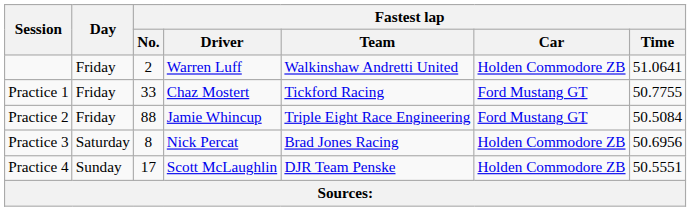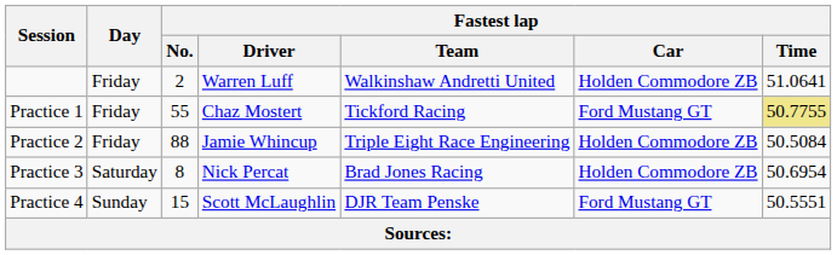 <table class="wikitable" style="font-size: 85%">
 <tr>
 <th rowspan="2">Session</th>
 <th rowspan="2">Day</th>
 <th colspan="5">Fastest lap</th>
 </tr>
 <tr>
 <th>No.</th>
 <th>Driver</th>
 <th>Team</th>
 <th>Car</th>
 <th>Time</th>
 </tr>
 <tr>
 <td></td>
 <td>Friday</td>
 <td align="center">2</td>
 <td> <a href='#'>Warren Luff</a></td>
 <td><a href='#'>Walkinshaw Andretti United</a></td>
 <td><a href='#'>Holden Commodore ZB</a></td>
 <td>51.0641</td>
 </tr>
 <tr>
 <td>Practice 1</td>
 <td>Friday</td>
-<td align="center">33</td>
+<td align="center">55</td>
 <td> <a href='#'>Chaz Mostert</a></td>
 <td><a href='#'>Tickford Racing</a></td>
 <td><a href='#'>Ford Mustang GT</a></td>
-<td>50.7755</td>
+<td style="background: khaki;">50.7755</td>
 </tr>
 <tr>
 <td>Practice 2</td>
 <td>Friday</td>
 <td align="center">88</td>
 <td> <a href='#'>Jamie Whincup</a></td>
 <td><a href='#'>Triple Eight Race Engineering</a></td>
-<td><a href='#'>Ford Mustang GT</a></td>
+<td><a href='#'>Holden Commodore ZB</a></td>
 <td>50.5084</td>
 </tr>
 <tr>
 <td>Practice 3</td>
 <td>Saturday</td>
 <td align="center">8</td>
 <td> <a href='#'>Nick Percat</a></td>
 <td><a href='#'>Brad Jones Racing</a></td>
 <td><a href='#'>Holden Commodore ZB</a></td>
-<td>50.6956</td>
+<td>50.6954</td>
 </tr>
 <tr>
 <td>Practice 4</td>
 <td>Sunday</td>
-<td align="center">17</td>
+<td align="center">15</td>
 <td> <a href='#'>Scott McLaughlin</a></td>
 <td><a href='#'>DJR Team Penske</a></td>
-<td><a href='#'>Holden Commodore ZB</a></td>
+<td><a href='#'>Ford Mustang GT</a></td>
 <td>50.5551</td>
 </tr>
 <tr>
 <th colspan="7">Sources:</th>
 </tr>
 </table>
